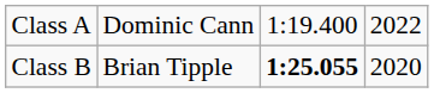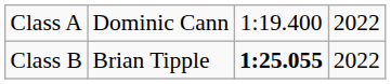 <table class="wikitable">
 <tr>
 <td>Class A</td>
 <td>Dominic Cann</td>
 <td align="center">1:19.400</td>
 <td align="center">2022</td>
 </tr>
 <tr>
 <td>Class B</td>
 <td>Brian Tipple</td>
 <td align="center"><strong>1:25.055</strong></td>
-<td align="center">2020</td>
+<td align="center">2022</td>
 </tr>
 </table>
